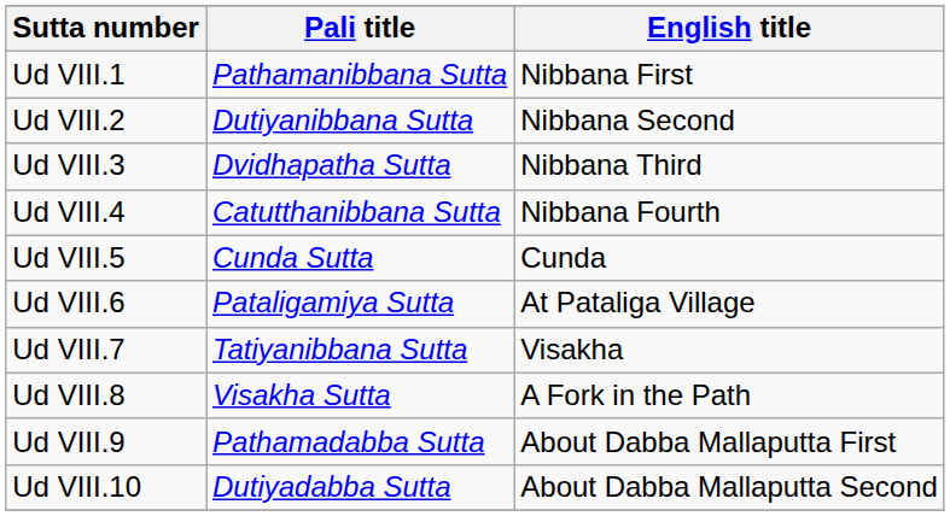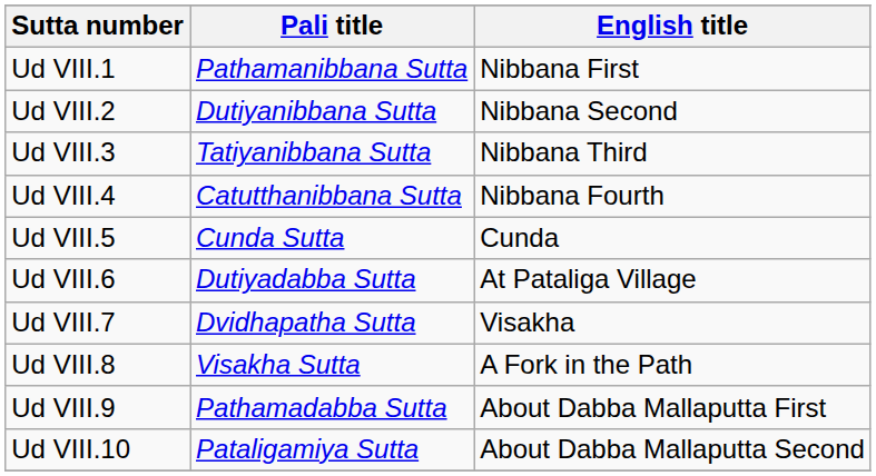 <table class="wikitable">
 <tr>
 </tr>
 <tr>
 <th>Sutta number</th>
 <th><a href='#'>Pali</a> title</th>
 <th><a href='#'>English</a> title</th>
 </tr>
 <tr>
 <td>Ud VIII.1</td>
 <td><em><a href='#'>Pathamanibbana Sutta</a></em></td>
 <td>Nibbana First</td>
 </tr>
 <tr>
 <td>Ud VIII.2</td>
 <td><em><a href='#'>Dutiyanibbana Sutta</a></em></td>
 <td>Nibbana Second</td>
 </tr>
 <tr>
 <td>Ud VIII.3</td>
-<td><em><a href='#'>Dvidhapatha Sutta</a></em></td>
+<td><em><a href='#'>Tatiyanibbana Sutta</a></em></td>
 <td>Nibbana Third</td>
 </tr>
 <tr>
 <td>Ud VIII.4</td>
 <td><em><a href='#'>Catutthanibbana Sutta</a></em></td>
 <td>Nibbana Fourth</td>
 </tr>
 <tr>
 <td>Ud VIII.5</td>
 <td><em><a href='#'>Cunda Sutta</a></em></td>
 <td>Cunda</td>
 </tr>
 <tr>
 <td>Ud VIII.6</td>
-<td><em><a href='#'>Pataligamiya Sutta</a></em></td>
+<td><em><a href='#'>Dutiyadabba Sutta</a></em></td>
 <td>At Pataliga Village</td>
 </tr>
 <tr>
 <td>Ud VIII.7</td>
-<td><em><a href='#'>Tatiyanibbana Sutta</a></em></td>
+<td><em><a href='#'>Dvidhapatha Sutta</a></em></td>
 <td>Visakha</td>
 </tr>
 <tr>
 <td>Ud VIII.8</td>
 <td><em><a href='#'>Visakha Sutta</a></em></td>
 <td>A Fork in the Path</td>
 </tr>
 <tr>
 <td>Ud VIII.9</td>
 <td><em><a href='#'>Pathamadabba Sutta</a></em></td>
 <td>About Dabba Mallaputta First</td>
 </tr>
 <tr>
 <td>Ud VIII.10</td>
-<td><em><a href='#'>Dutiyadabba Sutta</a></em></td>
+<td><em><a href='#'>Pataligamiya Sutta</a></em></td>
 <td>About Dabba Mallaputta Second</td>
 </tr>
 <tr>
 </tr>
 </table>
